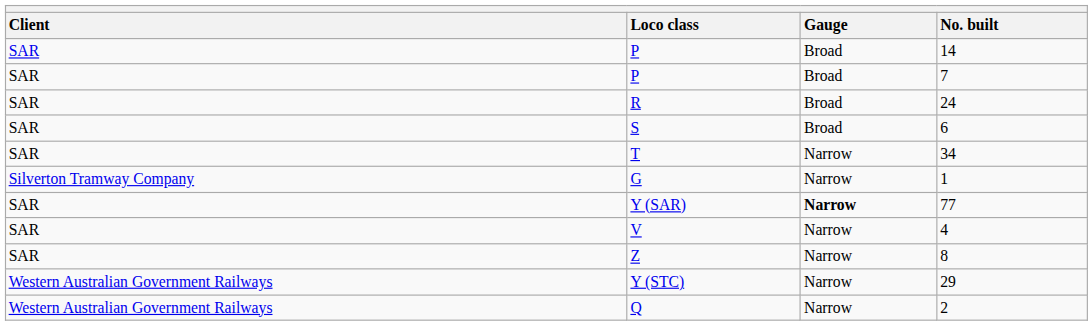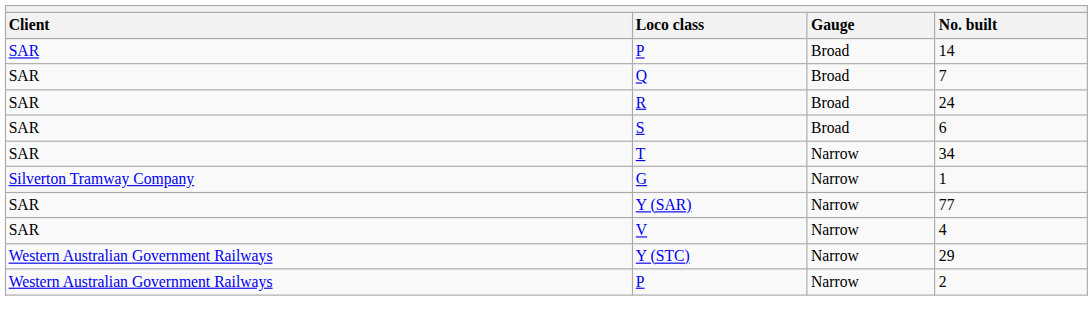 <table class="wikitable floatleft mw-collapsible sortable mw-uncollapsed" border= "1" style= "width:60%; font-size: 86%; float:left; margin-left:2em; margin-right:2em; margin-bottom:2em">
 <tr>
 <th colspan="4"></th>
 </tr>
 <tr>
 <th scope="col" style= "text-align:left">Client</th>
 <th scope="col" style= "text-align:left">Loco class</th>
 <th scope="col" style= "text-align:left">Gauge</th>
 <th scope="col" style= "text-align:left">No. built</th>
 </tr>
 <tr>
 <td><a href='#'>SAR</a></td>
 <td><a href='#'>P</a></td>
 <td>Broad </td>
 <td>14</td>
 </tr>
 <tr>
 <td>SAR</td>
-<td><a href='#'>P</a></td>
+<td><a href='#'>Q</a></td>
 <td>Broad</td>
 <td>7</td>
 </tr>
 <tr>
 <td>SAR</td>
 <td><a href='#'>R</a></td>
 <td>Broad</td>
 <td>24</td>
 </tr>
 <tr>
 <td>SAR</td>
 <td><a href='#'>S</a></td>
 <td>Broad</td>
 <td>6</td>
 </tr>
 <tr>
 <td>SAR</td>
 <td><a href='#'>T</a></td>
 <td>Narrow </td>
 <td>34</td>
 </tr>
 <tr>
 <td><a href='#'>Silverton Tramway Company</a></td>
 <td><a href='#'>G</a></td>
 <td>Narrow</td>
 <td>1</td>
 </tr>
 <tr>
 <td>SAR</td>
 <td><a href='#'>Y (SAR)</a></td>
-<td><strong>Narrow</strong></td>
+<td>Narrow</td>
 <td>77</td>
 </tr>
 <tr>
 <td>SAR</td>
 <td><a href='#'>V</a></td>
 <td>Narrow</td>
 <td>4</td>
 </tr>
 <tr>
-<td>SAR</td>
-<td><a href='#'>Z</a></td>
-<td>Narrow</td>
-<td>8</td>
-</tr>
-<tr>
 <td><a href='#'>Western Australian Government Railways</a></td>
 <td><a href='#'>Y (STC)</a></td>
 <td>Narrow</td>
 <td>29</td>
 </tr>
 <tr>
 <td><a href='#'>Western Australian Government Railways</a></td>
-<td><a href='#'>Q</a></td>
+<td><a href='#'>P</a></td>
 <td>Narrow</td>
 <td>2</td>
 </tr>
 </table>
